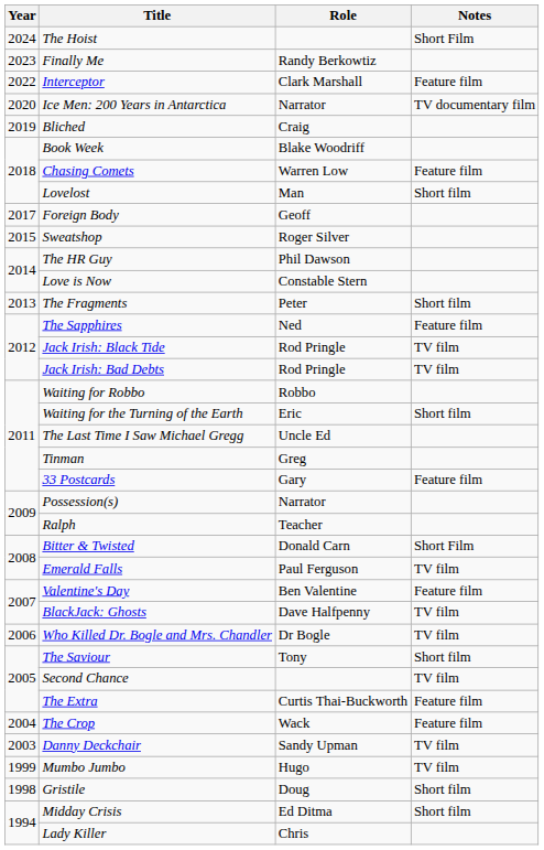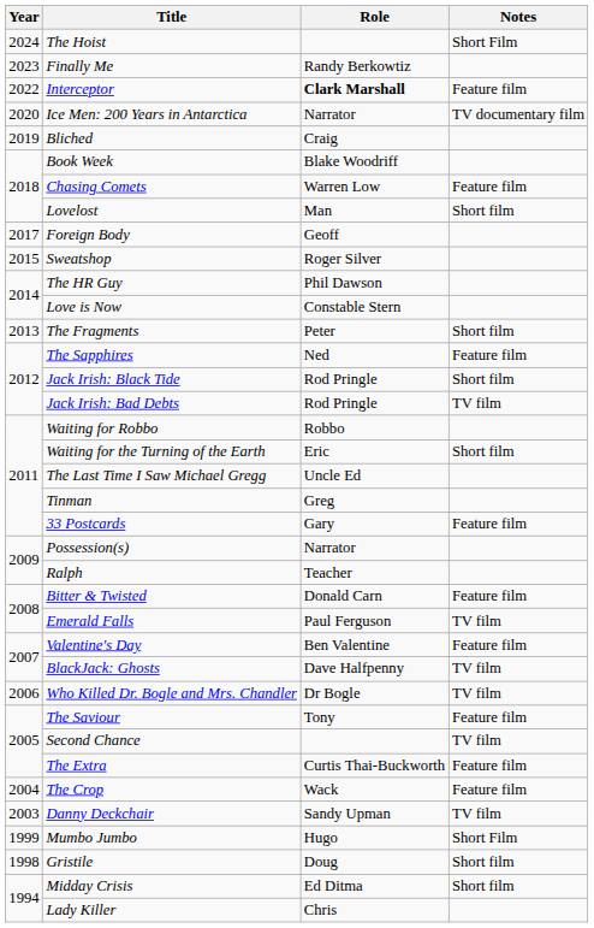 <table class="wikitable">
 <tr>
 <th>Year</th>
 <th>Title</th>
 <th>Role</th>
 <th>Notes</th>
 </tr>
 <tr>
 <td>2024</td>
 <td><em>The Hoist</em></td>
 <td></td>
 <td>Short Film</td>
 </tr>
 <tr>
 <td>2023</td>
 <td><em>Finally Me</em></td>
 <td>Randy Berkowtiz</td>
 <td></td>
 </tr>
 <tr>
 <td>2022</td>
 <td><em><a href='#'>Interceptor</a></em></td>
-<td>Clark Marshall</td>
+<td><strong>Clark Marshall</strong></td>
 <td>Feature film</td>
 </tr>
 <tr>
 <td>2020</td>
 <td><em>Ice Men: 200 Years in Antarctica</em></td>
 <td>Narrator</td>
 <td>TV documentary film</td>
 </tr>
 <tr>
 <td>2019</td>
 <td><em>Bliched</em></td>
 <td>Craig</td>
 <td></td>
 </tr>
 <tr>
 <td rowspan="3">2018</td>
 <td><em>Book Week</em></td>
 <td>Blake Woodriff</td>
 <td></td>
 </tr>
 <tr>
 <td><em><a href='#'>Chasing Comets</a></em></td>
 <td>Warren Low</td>
 <td>Feature film</td>
 </tr>
 <tr>
 <td><em>Lovelost</em></td>
 <td>Man</td>
 <td>Short film</td>
 </tr>
 <tr>
 <td>2017</td>
 <td><em>Foreign Body</em></td>
 <td>Geoff</td>
 <td></td>
 </tr>
 <tr>
 <td>2015</td>
 <td><em>Sweatshop</em></td>
 <td>Roger Silver</td>
 <td></td>
 </tr>
 <tr>
 <td rowspan="2">2014</td>
 <td><em>The HR Guy</em></td>
 <td>Phil Dawson</td>
 <td></td>
 </tr>
 <tr>
 <td><em>Love is Now</em></td>
 <td>Constable Stern</td>
 <td></td>
 </tr>
 <tr>
 <td>2013</td>
 <td><em>The Fragments</em></td>
 <td>Peter</td>
 <td>Short film</td>
 </tr>
 <tr>
 <td rowspan="3">2012</td>
 <td><em><a href='#'>The Sapphires</a></em></td>
 <td>Ned</td>
 <td>Feature film</td>
 </tr>
 <tr>
 <td><em><a href='#'>Jack Irish: Black Tide</a></em></td>
 <td>Rod Pringle</td>
-<td>TV film</td>
+<td>Short film</td>
 </tr>
 <tr>
 <td><em><a href='#'>Jack Irish: Bad Debts</a></em></td>
 <td>Rod Pringle</td>
 <td>TV film</td>
 </tr>
 <tr>
 <td rowspan="5">2011</td>
 <td><em>Waiting for Robbo</em></td>
 <td>Robbo</td>
 <td></td>
 </tr>
 <tr>
 <td><em>Waiting for the Turning of the Earth</em></td>
 <td>Eric</td>
 <td>Short film</td>
 </tr>
 <tr>
 <td><em>The Last Time I Saw Michael Gregg</em></td>
 <td>Uncle Ed</td>
 <td></td>
 </tr>
 <tr>
 <td><em>Tinman</em></td>
 <td>Greg</td>
 <td></td>
 </tr>
 <tr>
 <td><em><a href='#'>33 Postcards</a></em></td>
 <td>Gary</td>
 <td>Feature film</td>
 </tr>
 <tr>
 <td rowspan="2">2009</td>
 <td><em>Possession(s)</em></td>
 <td>Narrator</td>
 <td></td>
 </tr>
 <tr>
 <td><em>Ralph</em></td>
 <td>Teacher</td>
 <td></td>
 </tr>
 <tr>
 <td rowspan="2">2008</td>
 <td><em><a href='#'>Bitter & Twisted</a></em></td>
 <td>Donald Carn</td>
-<td>Short Film</td>
+<td>Feature film</td>
 </tr>
 <tr>
 <td><em><a href='#'>Emerald Falls</a></em></td>
 <td>Paul Ferguson</td>
 <td>TV film</td>
 </tr>
 <tr>
 <td rowspan="2">2007</td>
 <td><em><a href='#'>Valentine's Day</a></em></td>
 <td>Ben Valentine</td>
 <td>Feature film</td>
 </tr>
 <tr>
 <td><em><a href='#'>BlackJack: Ghosts</a></em></td>
 <td>Dave Halfpenny</td>
 <td>TV film</td>
 </tr>
 <tr>
 <td>2006</td>
 <td><em><a href='#'>Who Killed Dr. Bogle and Mrs. Chandler</a></em></td>
 <td>Dr Bogle</td>
 <td>TV film</td>
 </tr>
 <tr>
 <td rowspan="3">2005</td>
 <td><em><a href='#'>The Saviour</a></em></td>
 <td>Tony</td>
-<td>Short film</td>
+<td>Feature film</td>
 </tr>
 <tr>
 <td><em>Second Chance</em></td>
 <td></td>
 <td>TV film</td>
 </tr>
 <tr>
 <td><em><a href='#'>The Extra</a></em></td>
 <td>Curtis Thai-Buckworth</td>
 <td>Feature film</td>
 </tr>
 <tr>
 <td>2004</td>
 <td><em><a href='#'>The Crop</a></em></td>
 <td>Wack</td>
 <td>Feature film</td>
 </tr>
 <tr>
 <td>2003</td>
 <td><em><a href='#'>Danny Deckchair</a></em></td>
 <td>Sandy Upman</td>
 <td>TV film</td>
 </tr>
 <tr>
 <td>1999</td>
 <td><em>Mumbo Jumbo</em></td>
 <td>Hugo</td>
-<td>TV film</td>
+<td>Short Film</td>
 </tr>
 <tr>
 <td>1998</td>
 <td><em>Gristile</em></td>
 <td>Doug</td>
 <td>Short film</td>
 </tr>
 <tr>
 <td rowspan="2">1994</td>
 <td><em>Midday Crisis</em></td>
 <td>Ed Ditma</td>
 <td>Short film</td>
 </tr>
 <tr>
 <td><em>Lady Killer</em></td>
 <td>Chris</td>
 <td></td>
 </tr>
 </table>
